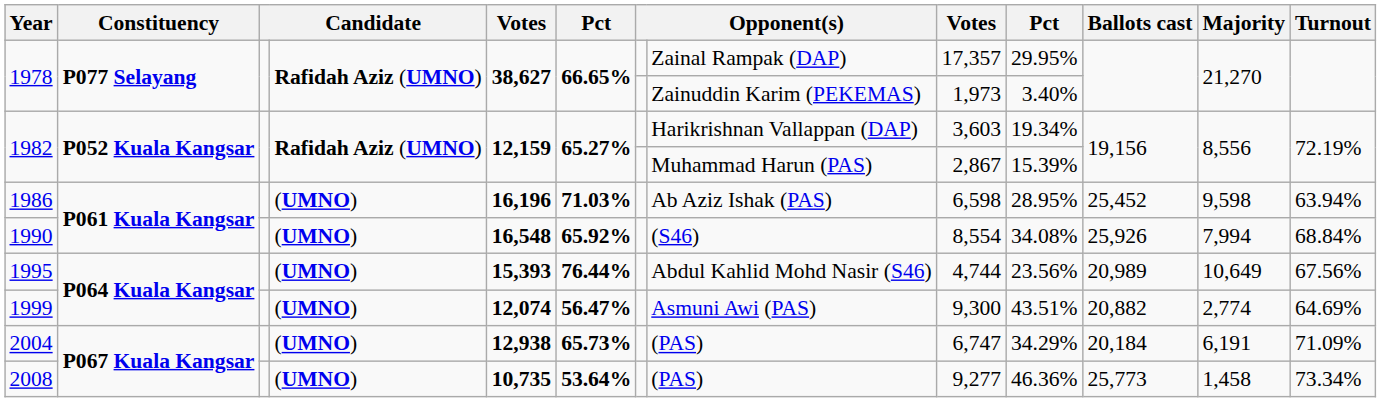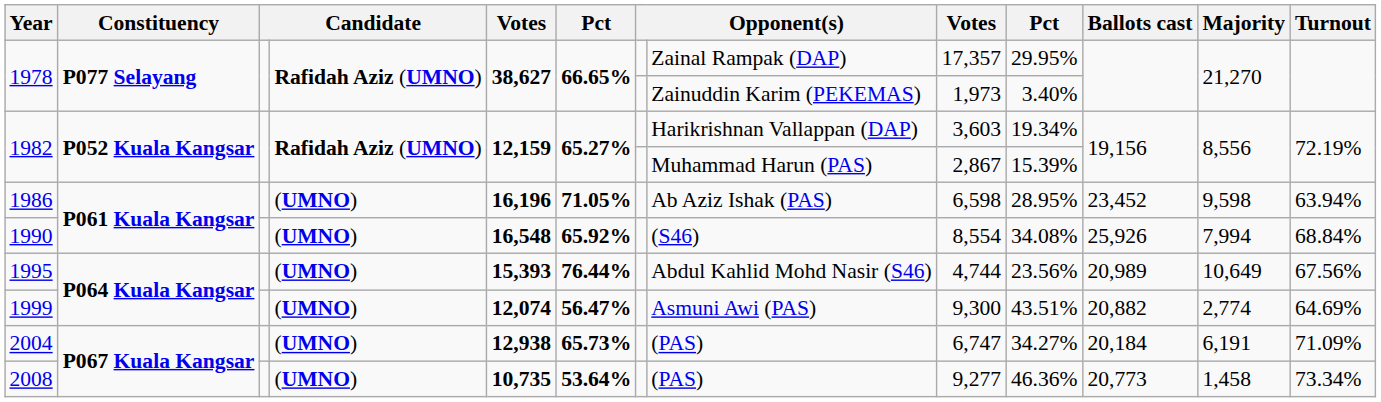 <table class="wikitable" style="margin:0.5em ; font-size:95%">
 <tr>
 <th>Year</th>
 <th>Constituency</th>
 <th colspan=2>Candidate</th>
 <th>Votes</th>
 <th>Pct</th>
 <th colspan=2>Opponent(s)</th>
 <th>Votes</th>
 <th>Pct</th>
 <th>Ballots cast</th>
 <th>Majority</th>
 <th>Turnout</th>
 </tr>
 <tr>
 <td rowspan=2><a href='#'>1978</a></td>
 <td rowspan=2><strong>P077 <a href='#'>Selayang</a></strong></td>
 <td rowspan=2 ></td>
 <td rowspan=2><strong>Rafidah Aziz</strong> (<a href='#'><strong>UMNO</strong></a>)</td>
 <td rowspan=2 align="right"><strong>38,627</strong></td>
 <td rowspan=2><strong>66.65%</strong></td>
 <td></td>
 <td>Zainal Rampak (<a href='#'>DAP</a>)</td>
 <td align="right">17,357</td>
 <td>29.95%</td>
 <td rowspan=2></td>
 <td rowspan=2>21,270</td>
 <td rowspan=2></td>
 </tr>
 <tr>
 <td></td>
 <td>Zainuddin Karim (<a href='#'>PEKEMAS</a>)</td>
 <td align="right">1,973</td>
 <td align=right>3.40%</td>
 </tr>
 <tr>
 <td rowspan=2><a href='#'>1982</a></td>
 <td rowspan=2><strong>P052 <a href='#'>Kuala Kangsar</a></strong></td>
 <td rowspan=2 ></td>
 <td rowspan=2><strong>Rafidah Aziz</strong> (<a href='#'><strong>UMNO</strong></a>)</td>
 <td rowspan=2 align="right"><strong>12,159</strong></td>
 <td rowspan=2><strong>65.27%</strong></td>
 <td></td>
 <td>Harikrishnan Vallappan (<a href='#'>DAP</a>)</td>
 <td align="right">3,603</td>
 <td>19.34%</td>
 <td rowspan=2>19,156</td>
 <td rowspan=2>8,556</td>
 <td rowspan=2>72.19%</td>
 </tr>
 <tr>
 <td></td>
 <td>Muhammad Harun (<a href='#'>PAS</a>)</td>
 <td align="right">2,867</td>
 <td>15.39%</td>
 </tr>
 <tr>
 <td><a href='#'>1986</a></td>
 <td rowspan=2><strong>P061 <a href='#'>Kuala Kangsar</a></strong></td>
 <td></td>
 <td> (<a href='#'><strong>UMNO</strong></a>)</td>
 <td align="right"><strong>16,196</strong></td>
-<td><strong>71.03%</strong></td>
+<td><strong>71.05%</strong></td>
 <td></td>
 <td>Ab Aziz Ishak (<a href='#'>PAS</a>)</td>
 <td align="right">6,598</td>
 <td>28.95%</td>
-<td>25,452</td>
+<td>23,452</td>
 <td>9,598</td>
 <td>63.94%</td>
 </tr>
 <tr>
 <td><a href='#'>1990</a></td>
 <td></td>
 <td> (<a href='#'><strong>UMNO</strong></a>)</td>
 <td align="right"><strong>16,548</strong></td>
 <td><strong>65.92%</strong></td>
 <td></td>
 <td> (<a href='#'>S46</a>)</td>
 <td align="right">8,554</td>
 <td>34.08%</td>
 <td>25,926</td>
 <td>7,994</td>
 <td>68.84%</td>
 </tr>
 <tr>
 <td><a href='#'>1995</a></td>
 <td rowspan=2><strong>P064 <a href='#'>Kuala Kangsar</a></strong></td>
 <td></td>
 <td> (<a href='#'><strong>UMNO</strong></a>)</td>
 <td align="right"><strong>15,393</strong></td>
 <td><strong>76.44%</strong></td>
 <td></td>
 <td>Abdul Kahlid Mohd Nasir (<a href='#'>S46</a>)</td>
 <td align="right">4,744</td>
 <td>23.56%</td>
 <td>20,989</td>
 <td>10,649</td>
 <td>67.56%</td>
 </tr>
 <tr>
 <td><a href='#'>1999</a></td>
 <td></td>
 <td> (<a href='#'><strong>UMNO</strong></a>)</td>
 <td align="right"><strong>12,074</strong></td>
 <td><strong>56.47%</strong></td>
 <td></td>
 <td><a href='#'>Asmuni Awi</a> (<a href='#'>PAS</a>)</td>
 <td align="right">9,300</td>
 <td>43.51%</td>
 <td>20,882</td>
 <td>2,774</td>
 <td>64.69%</td>
 </tr>
 <tr>
 <td><a href='#'>2004</a></td>
 <td rowspan=2><strong>P067 <a href='#'>Kuala Kangsar</a></strong></td>
 <td></td>
 <td> (<a href='#'><strong>UMNO</strong></a>)</td>
 <td align="right"><strong>12,938</strong></td>
 <td><strong>65.73%</strong></td>
 <td></td>
 <td> (<a href='#'>PAS</a>)</td>
 <td align="right">6,747</td>
-<td>34.29%</td>
+<td>34.27%</td>
 <td>20,184</td>
 <td>6,191</td>
 <td>71.09%</td>
 </tr>
 <tr>
 <td><a href='#'>2008</a></td>
 <td></td>
 <td> (<a href='#'><strong>UMNO</strong></a>)</td>
 <td align="right"><strong>10,735</strong></td>
 <td><strong>53.64%</strong></td>
 <td></td>
 <td> (<a href='#'>PAS</a>)</td>
 <td align="right">9,277</td>
 <td>46.36%</td>
-<td>25,773</td>
+<td>20,773</td>
 <td>1,458</td>
 <td>73.34%</td>
 </tr>
 </table>
